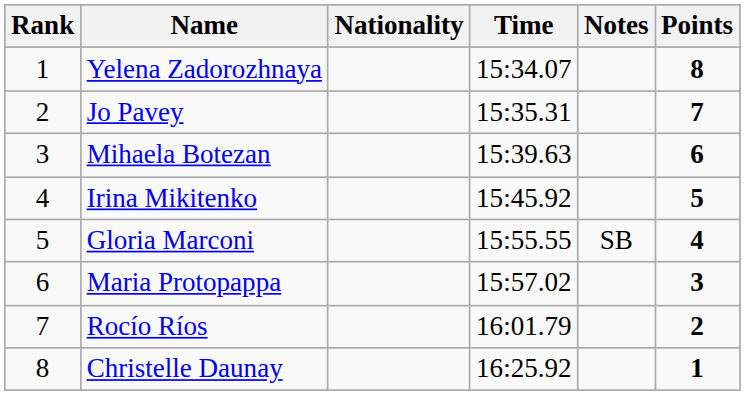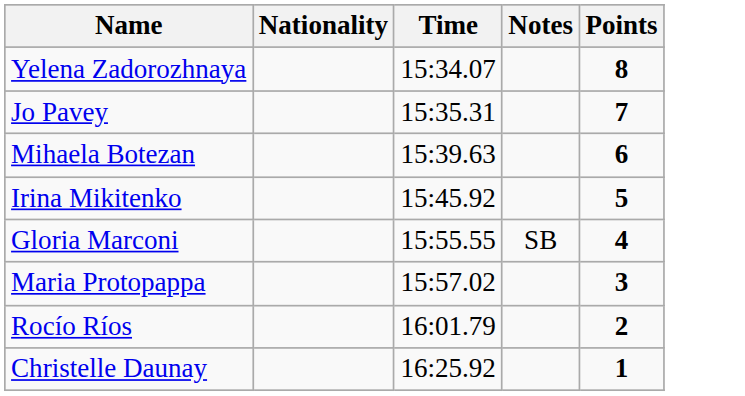 <table class="wikitable sortable" style="text-align:center">
 <tr>
-<th>Rank</th>
 <th>Name</th>
 <th>Nationality</th>
 <th>Time</th>
 <th>Notes</th>
 <th>Points</th>
 </tr>
 <tr>
-<td>1</td>
 <td align=left><a href='#'>Yelena Zadorozhnaya</a></td>
 <td align=left></td>
 <td>15:34.07</td>
 <td></td>
 <td><strong>8</strong></td>
 </tr>
 <tr>
-<td>2</td>
 <td align=left><a href='#'>Jo Pavey</a></td>
 <td align=left></td>
 <td>15:35.31</td>
 <td></td>
 <td><strong>7</strong></td>
 </tr>
 <tr>
-<td>3</td>
 <td align=left><a href='#'>Mihaela Botezan</a></td>
 <td align=left></td>
 <td>15:39.63</td>
 <td></td>
 <td><strong>6</strong></td>
 </tr>
 <tr>
-<td>4</td>
 <td align=left><a href='#'>Irina Mikitenko</a></td>
 <td align=left></td>
 <td>15:45.92</td>
 <td></td>
 <td><strong>5</strong></td>
 </tr>
 <tr>
-<td>5</td>
 <td align=left><a href='#'>Gloria Marconi</a></td>
 <td align=left></td>
 <td>15:55.55</td>
 <td>SB</td>
 <td><strong>4</strong></td>
 </tr>
 <tr>
-<td>6</td>
 <td align=left><a href='#'>Maria Protopappa</a></td>
 <td align=left></td>
 <td>15:57.02</td>
 <td></td>
 <td><strong>3</strong></td>
 </tr>
 <tr>
-<td>7</td>
 <td align=left><a href='#'>Rocío Ríos</a></td>
 <td align=left></td>
 <td>16:01.79</td>
 <td></td>
 <td><strong>2</strong></td>
 </tr>
 <tr>
-<td>8</td>
 <td align=left><a href='#'>Christelle Daunay</a></td>
 <td align=left></td>
 <td>16:25.92</td>
 <td></td>
 <td><strong>1</strong></td>
 </tr>
 </table>
